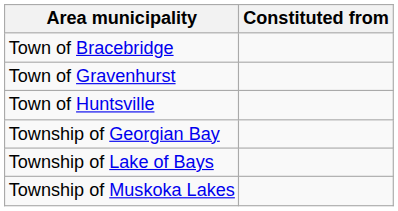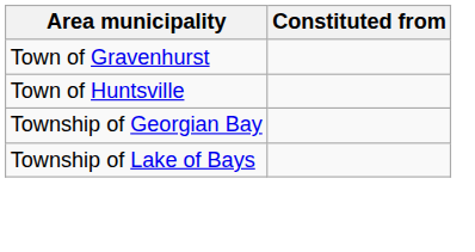 <table class = "wikitable">
 <tr>
 <th>Area municipality</th>
 <th>Constituted from</th>
-</tr>
-<tr>
-<td>Town of <a href='#'>Bracebridge</a></td>
-<td><br></td>
 </tr>
 <tr>
 <td>Town of <a href='#'>Gravenhurst</a></td>
 <td><br></td>
 </tr>
 <tr>
 <td>Town of <a href='#'>Huntsville</a></td>
 <td><br></td>
 </tr>
 <tr>
 <td>Township of <a href='#'>Georgian Bay</a></td>
 <td><br></td>
 </tr>
 <tr>
 <td>Township of <a href='#'>Lake of Bays</a></td>
 <td><br></td>
 </tr>
-<tr>
-<td>Township of <a href='#'>Muskoka Lakes</a></td>
-<td><br></td>
-</tr>
 </table>
